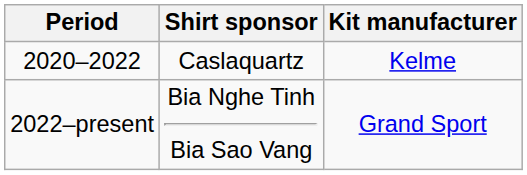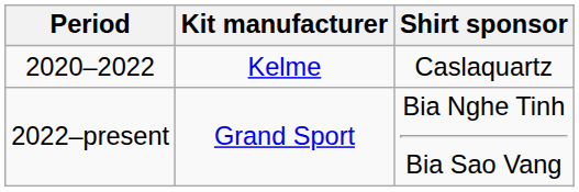 <table class="wikitable" style="text-align: center">
 <tr>
 <th>Period</th>
+<th>Kit manufacturer</th>
 <th>Shirt sponsor</th>
-<th>Kit manufacturer</th>
 </tr>
 <tr>
 <td>2020–2022</td>
+<td> <a href='#'>Kelme</a></td>
 <td>Caslaquartz</td>
-<td> <a href='#'>Kelme</a></td>
 </tr>
 <tr>
 <td>2022–present</td>
+<td> <a href='#'>Grand Sport</a></td>
 <td>Bia Nghe Tinh<hr>Bia Sao Vang</td>
-<td> <a href='#'>Grand Sport</a></td>
 </tr>
 </table>
